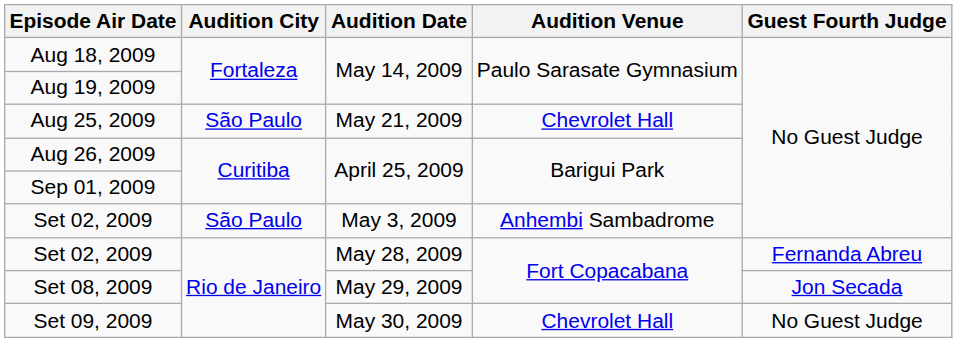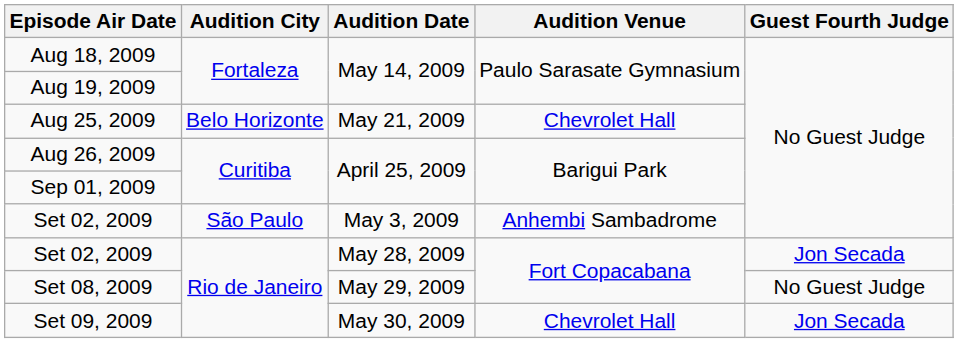 <table class=wikitable style=text-align:center;>
 <tr>
 <th>Episode Air Date</th>
 <th>Audition City</th>
 <th>Audition Date</th>
 <th>Audition Venue</th>
 <th>Guest Fourth Judge</th>
 </tr>
 <tr>
 <td>Aug 18, 2009</td>
 <td rowspan=2><a href='#'>Fortaleza</a></td>
 <td rowspan=2>May 14, 2009</td>
 <td rowspan=2>Paulo Sarasate Gymnasium</td>
 <td rowspan=6>No Guest Judge</td>
 </tr>
 <tr>
 <td>Aug 19, 2009</td>
 </tr>
 <tr>
 <td>Aug 25, 2009</td>
-<td><a href='#'>São Paulo</a></td>
+<td><a href='#'>Belo Horizonte</a></td>
 <td>May 21, 2009</td>
 <td><a href='#'>Chevrolet Hall</a></td>
 </tr>
 <tr>
 <td>Aug 26, 2009</td>
 <td rowspan=2><a href='#'>Curitiba</a></td>
 <td rowspan=2>April 25, 2009</td>
 <td rowspan=2>Barigui Park</td>
 </tr>
 <tr>
 <td>Sep 01, 2009</td>
 </tr>
 <tr>
 <td>Set 02, 2009</td>
 <td><a href='#'>São Paulo</a></td>
 <td>May 3, 2009</td>
 <td><a href='#'>Anhembi</a> Sambadrome</td>
 </tr>
 <tr>
 <td>Set 02, 2009</td>
 <td rowspan=3><a href='#'>Rio de Janeiro</a></td>
 <td>May 28, 2009</td>
 <td rowspan=2><a href='#'>Fort Copacabana</a></td>
-<td><a href='#'>Fernanda Abreu</a></td>
+<td><a href='#'>Jon Secada</a></td>
 </tr>
 <tr>
 <td>Set 08, 2009</td>
 <td>May 29, 2009</td>
-<td><a href='#'>Jon Secada</a></td>
+<td>No Guest Judge</td>
 </tr>
 <tr>
 <td>Set 09, 2009</td>
 <td>May 30, 2009</td>
 <td><a href='#'>Chevrolet Hall</a></td>
-<td>No Guest Judge</td>
+<td><a href='#'>Jon Secada</a></td>
 </tr>
 </table>
